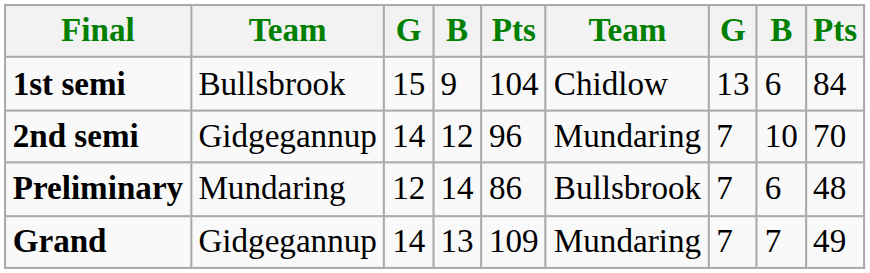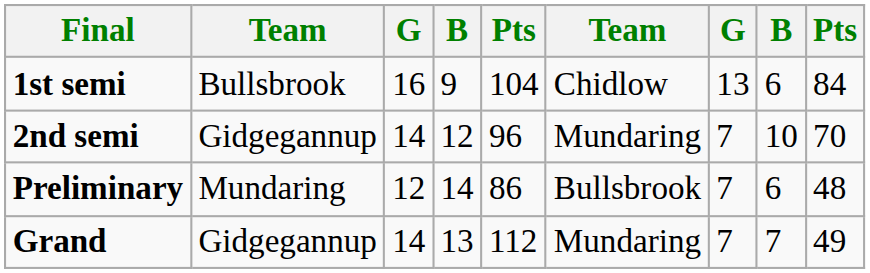 <table class="wikitable">
 <tr>
 <th style="color:green">Final</th>
 <th style="color:green">Team</th>
 <th style="color:green">G</th>
 <th style="color:green">B</th>
 <th style="color:green">Pts</th>
 <th style="color:green">Team</th>
 <th style="color:green">G</th>
 <th style="color:green">B</th>
 <th style="color:green">Pts</th>
 </tr>
 <tr>
 <td><strong>1st semi</strong></td>
 <td>Bullsbrook</td>
-<td>15</td>
+<td>16</td>
 <td>9</td>
 <td>104</td>
 <td>Chidlow</td>
 <td>13</td>
 <td>6</td>
 <td>84</td>
 </tr>
 <tr>
 <td><strong>2nd semi</strong></td>
 <td>Gidgegannup</td>
 <td>14</td>
 <td>12</td>
 <td>96</td>
 <td>Mundaring</td>
 <td>7</td>
 <td>10</td>
 <td>70</td>
 </tr>
 <tr>
 <td><strong>Preliminary</strong></td>
 <td>Mundaring</td>
 <td>12</td>
 <td>14</td>
 <td>86</td>
 <td>Bullsbrook</td>
 <td>7</td>
 <td>6</td>
 <td>48</td>
 </tr>
 <tr>
 <td><strong>Grand</strong></td>
 <td>Gidgegannup</td>
 <td>14</td>
 <td>13</td>
-<td>109</td>
+<td>112</td>
 <td>Mundaring</td>
 <td>7</td>
 <td>7</td>
 <td>49</td>
 </tr>
 </table>
